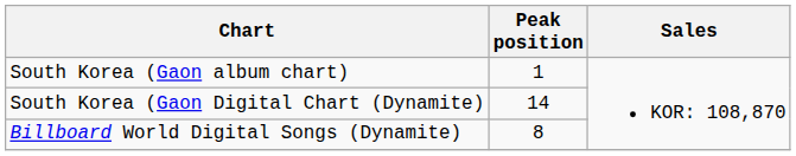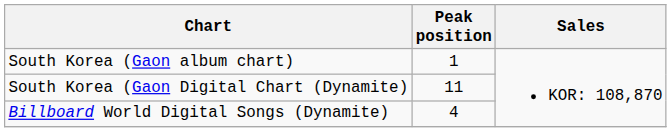 <table class="wikitable sortable">
 <tr>
 <th>Chart</th>
 <th>Peak<br>position</th>
 <th style="text-align:center;">Sales</th>
 </tr>
 <tr>
 <td>South Korea (<a href='#'>Gaon</a> album chart)</td>
 <td align="center">1</td>
 <td rowspan="3"><br><ul><li>KOR: 108,870</li></ul></td>
 </tr>
 <tr>
 <td>South Korea (<a href='#'>Gaon</a> Digital Chart (Dynamite)</td>
-<td align="center">14</td>
+<td align="center">11</td>
 </tr>
 <tr>
 <td><em><a href='#'>Billboard</a></em> World Digital Songs (Dynamite)</td>
-<td align="center">8</td>
+<td align="center">4</td>
 </tr>
 <tr>
 </tr>
 </table>
